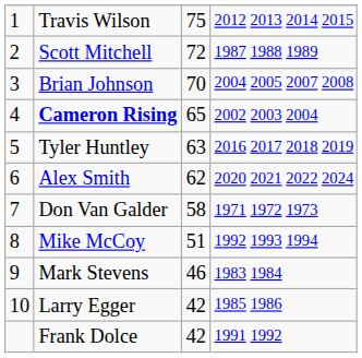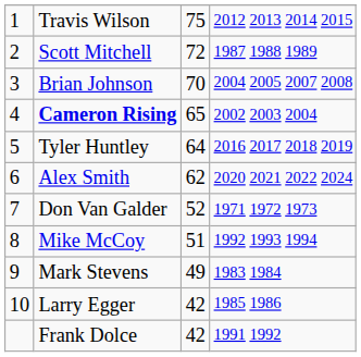 <table class="wikitable">
 <tr>
 </tr>
 <tr>
 <td>1</td>
 <td>Travis Wilson</td>
 <td><abbr>75</abbr></td>
 <td style="font-size:80%;"><a href='#'>2012</a> <a href='#'>2013</a> <a href='#'>2014</a> <a href='#'>2015</a></td>
 </tr>
 <tr>
 <td>2</td>
 <td><a href='#'>Scott Mitchell</a></td>
 <td><abbr>72</abbr></td>
 <td style="font-size:80%;"><a href='#'>1987</a> <a href='#'>1988</a> <a href='#'>1989</a></td>
 </tr>
 <tr>
 <td>3</td>
 <td><a href='#'>Brian Johnson</a></td>
 <td><abbr>70</abbr></td>
 <td style="font-size:80%;"><a href='#'>2004</a> <a href='#'>2005</a> <a href='#'>2007</a> <a href='#'>2008</a></td>
 </tr>
 <tr>
 <td>4</td>
 <td><strong><a href='#'>Cameron Rising</a></strong></td>
 <td><abbr>65</abbr></td>
 <td style="font-size:80%;"><a href='#'>2002</a> <a href='#'>2003</a> <a href='#'>2004</a></td>
 </tr>
 <tr>
 <td>5</td>
 <td>Tyler Huntley</td>
-<td><abbr>63</abbr></td>
+<td><abbr>64</abbr></td>
 <td style="font-size:80%;"><a href='#'>2016</a> <a href='#'>2017</a> <a href='#'>2018</a> <a href='#'>2019</a></td>
 </tr>
 <tr>
 <td>6</td>
 <td><a href='#'>Alex Smith</a></td>
 <td><abbr>62</abbr></td>
 <td style="font-size:80%;"><a href='#'>2020</a> <a href='#'>2021</a> <a href='#'>2022</a> <a href='#'>2024</a></td>
 </tr>
 <tr>
 <td>7</td>
 <td>Don Van Galder</td>
-<td><abbr>58</abbr></td>
+<td><abbr>52</abbr></td>
 <td style="font-size:80%;"><a href='#'>1971</a> <a href='#'>1972</a> <a href='#'>1973</a></td>
 </tr>
 <tr>
 <td>8</td>
 <td><a href='#'>Mike McCoy</a></td>
 <td><abbr>51</abbr></td>
 <td style="font-size:80%;"><a href='#'>1992</a> <a href='#'>1993</a> <a href='#'>1994</a></td>
 </tr>
 <tr>
 <td>9</td>
 <td>Mark Stevens</td>
-<td><abbr>46</abbr></td>
+<td><abbr>49</abbr></td>
 <td style="font-size:80%;"><a href='#'>1983</a> <a href='#'>1984</a></td>
 </tr>
 <tr>
 <td>10</td>
 <td>Larry Egger</td>
 <td><abbr>42</abbr></td>
 <td style="font-size:80%;"><a href='#'>1985</a> <a href='#'>1986</a></td>
 </tr>
 <tr>
 <td></td>
 <td>Frank Dolce</td>
 <td><abbr>42</abbr></td>
 <td style="font-size:80%;"><a href='#'>1991</a> <a href='#'>1992</a></td>
 </tr>
 </table>
